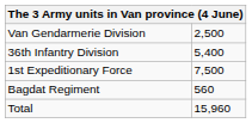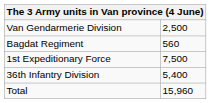 <table class="wikitable">
 <tr>
 <th colspan=2>The 3 Army units in Van province (4 June)</th>
 </tr>
 <tr>
 <td>Van Gendarmerie Division</td>
 <td>2,500</td>
 </tr>
 <tr>
-<td>36th Infantry Division</td>
-<td>5,400</td>
+<td>Bagdat Regiment</td>
+<td>560</td>
 </tr>
 <tr>
 <td>1st Expeditionary Force</td>
 <td>7,500</td>
 </tr>
 <tr>
-<td>Bagdat Regiment</td>
-<td>560</td>
+<td>36th Infantry Division</td>
+<td>5,400</td>
 </tr>
 <tr>
 <td>Total</td>
 <td>15,960</td>
 </tr>
 </table>
